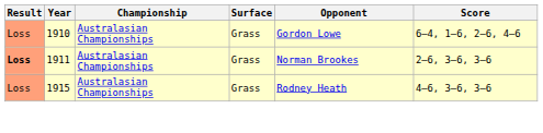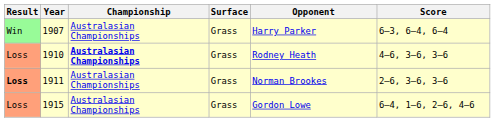 <table class='sortable wikitable'>
 <tr>
 <th style="width:45px">Result</th>
 <th style="width:35px">Year</th>
 <th style="width:200px">Championship</th>
 <th style="width:50px">Surface</th>
 <th style="width:180px">Opponent</th>
 <th style="width:160px" class="unsortable">Score</th>
 </tr>
 <tr style="background:#ffc;">
+<td style="background:#98fb98;">Win</td>
+<td>1907</td>
+<td><a href='#'>Australasian Championships</a></td>
+<td>Grass</td>
+<td> <a href='#'>Harry Parker</a></td>
+<td>6–3, 6–4, 6–4</td>
+</tr>
+<tr style="background:#ffc;">
 <td style="background:#ffa07a;">Loss</td>
 <td>1910</td>
-<td><a href='#'>Australasian Championships</a></td>
+<td><strong><a href='#'>Australasian Championships</a></strong></td>
 <td>Grass</td>
-<td> <a href='#'>Gordon Lowe</a></td>
-<td>6–4, 1–6, 2–6, 4–6</td>
+<td> <a href='#'>Rodney Heath</a></td>
+<td>4–6, 3–6, 3–6</td>
 </tr>
 <tr style="background:#ffc;">
 <td style="background:#ffa07a;"><strong>Loss</strong></td>
 <td>1911</td>
 <td><a href='#'>Australasian Championships</a></td>
 <td>Grass</td>
 <td> <a href='#'>Norman Brookes</a></td>
 <td>2–6, 3–6, 3–6</td>
 </tr>
 <tr style="background:#ffc;">
 <td style="background:#ffa07a;">Loss</td>
 <td>1915</td>
 <td><a href='#'>Australasian Championships</a></td>
 <td>Grass</td>
-<td> <a href='#'>Rodney Heath</a></td>
-<td>4–6, 3–6, 3–6</td>
+<td> <a href='#'>Gordon Lowe</a></td>
+<td>6–4, 1–6, 2–6, 4–6</td>
 </tr>
 </table>
